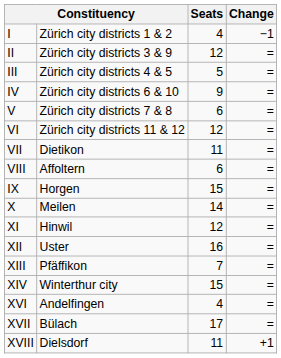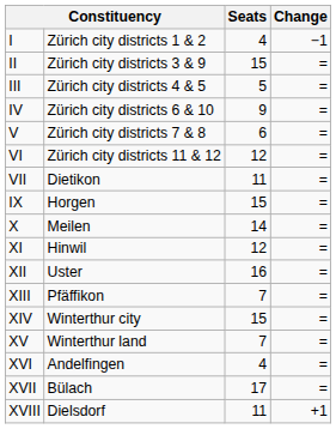 <table class="wikitable" style="font-size:90%;">
 <tr>
 <th colspan="2">Constituency</th>
 <th>Seats</th>
 <th>Change</th>
 </tr>
 <tr>
 <td>I</td>
 <td>Zürich city districts 1 & 2</td>
 <td style="text-align:right;">4</td>
 <td style="text-align:right;">−1</td>
 </tr>
 <tr>
 <td>II</td>
 <td>Zürich city districts 3 & 9</td>
-<td style="text-align:right;">12</td>
+<td style="text-align:right;">15</td>
 <td style="text-align:right;">=</td>
 </tr>
 <tr>
 <td>III</td>
 <td>Zürich city districts 4 & 5</td>
 <td style="text-align:right;">5</td>
 <td style="text-align:right;">=</td>
 </tr>
 <tr>
 <td>IV</td>
 <td>Zürich city districts 6 & 10</td>
 <td style="text-align:right;">9</td>
 <td style="text-align:right;">=</td>
 </tr>
 <tr>
 <td>V</td>
 <td>Zürich city districts 7 & 8</td>
 <td style="text-align:right;">6</td>
 <td style="text-align:right;">=</td>
 </tr>
 <tr>
 <td>VI</td>
 <td>Zürich city districts 11 & 12</td>
 <td style="text-align:right;">12</td>
 <td style="text-align:right;">=</td>
 </tr>
 <tr>
 <td>VII</td>
 <td>Dietikon</td>
 <td style="text-align:right;">11</td>
-<td style="text-align:right;">=</td>
-</tr>
-<tr>
-<td>VIII</td>
-<td>Affoltern</td>
-<td style="text-align:right;">6</td>
 <td style="text-align:right;">=</td>
 </tr>
 <tr>
 <td>IX</td>
 <td>Horgen</td>
 <td style="text-align:right;">15</td>
 <td style="text-align:right;">=</td>
 </tr>
 <tr>
 <td>X</td>
 <td>Meilen</td>
 <td style="text-align:right;">14</td>
 <td style="text-align:right;">=</td>
 </tr>
 <tr>
 <td>XI</td>
 <td>Hinwil</td>
 <td style="text-align:right;">12</td>
 <td style="text-align:right;">=</td>
 </tr>
 <tr>
 <td>XII</td>
 <td>Uster</td>
 <td style="text-align:right;">16</td>
 <td style="text-align:right;">=</td>
 </tr>
 <tr>
 <td>XIII</td>
 <td>Pfäffikon</td>
 <td style="text-align:right;">7</td>
 <td style="text-align:right;">=</td>
 </tr>
 <tr>
 <td>XIV</td>
 <td>Winterthur city</td>
 <td style="text-align:right;">15</td>
 <td style="text-align:right;">=</td>
 </tr>
 <tr>
+<td>XV</td>
+<td>Winterthur land</td>
+<td style="text-align:right;">7</td>
+<td style="text-align:right;">=</td>
+</tr>
+<tr>
 <td>XVI</td>
 <td>Andelfingen</td>
 <td style="text-align:right;">4</td>
 <td style="text-align:right;">=</td>
 </tr>
 <tr>
 <td>XVII</td>
 <td>Bülach</td>
 <td style="text-align:right;">17</td>
 <td style="text-align:right;">=</td>
 </tr>
 <tr>
 <td>XVIII</td>
 <td>Dielsdorf</td>
 <td style="text-align:right;">11</td>
 <td style="text-align:right;">+1</td>
 </tr>
 </table>
